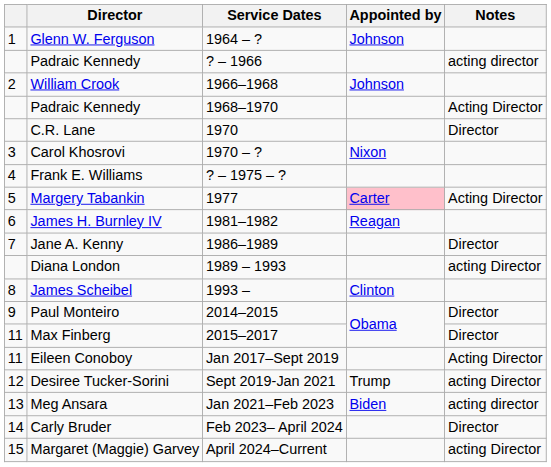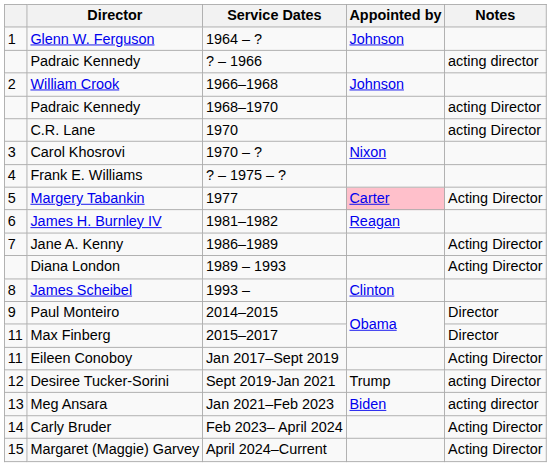 <table class="wikitable">
 <tr>
 <th></th>
 <th>Director</th>
 <th>Service Dates</th>
 <th>Appointed by</th>
 <th>Notes</th>
 </tr>
 <tr>
 <td>1</td>
 <td><a href='#'>Glenn W. Ferguson</a></td>
 <td>1964 – ?</td>
 <td><a href='#'>Johnson</a></td>
 <td></td>
 </tr>
 <tr>
 <td></td>
 <td>Padraic Kennedy</td>
 <td>? – 1966</td>
 <td></td>
 <td>acting director</td>
 </tr>
 <tr>
 <td>2</td>
 <td><a href='#'>William Crook</a></td>
 <td>1966–1968</td>
 <td><a href='#'>Johnson</a></td>
 <td></td>
 </tr>
 <tr>
 <td></td>
 <td>Padraic Kennedy</td>
 <td>1968–1970</td>
 <td></td>
-<td>Acting Director</td>
+<td>acting Director</td>
 </tr>
 <tr>
 <td></td>
 <td>C.R. Lane</td>
 <td>1970</td>
 <td></td>
-<td>Director</td>
+<td>acting Director</td>
 </tr>
 <tr>
 <td>3</td>
 <td>Carol Khosrovi</td>
 <td>1970 – ?</td>
 <td><a href='#'>Nixon</a></td>
 <td></td>
 </tr>
 <tr>
 <td>4</td>
 <td>Frank E. Williams</td>
 <td>? – 1975 – ?</td>
 <td></td>
 <td></td>
 </tr>
 <tr>
 <td>5</td>
 <td><a href='#'>Margery Tabankin</a></td>
 <td>1977</td>
 <td style="background: pink;"><a href='#'>Carter</a></td>
 <td>Acting Director</td>
 </tr>
 <tr>
 <td>6</td>
 <td><a href='#'>James H. Burnley IV</a></td>
 <td>1981–1982</td>
 <td><a href='#'>Reagan</a></td>
 <td></td>
 </tr>
 <tr>
 <td>7</td>
 <td>Jane A. Kenny</td>
 <td>1986–1989</td>
 <td></td>
-<td>Director</td>
+<td>Acting Director</td>
 </tr>
 <tr>
 <td></td>
 <td>Diana London</td>
 <td>1989 – 1993</td>
 <td></td>
-<td>acting Director</td>
+<td>Acting Director</td>
 </tr>
 <tr>
 <td>8</td>
 <td><a href='#'>James Scheibel</a></td>
 <td>1993 –</td>
 <td><a href='#'>Clinton</a></td>
 <td></td>
 </tr>
 <tr>
 <td>9</td>
 <td>Paul Monteiro</td>
 <td>2014–2015</td>
 <td rowspan="2"><a href='#'>Obama</a></td>
 <td>Director</td>
 </tr>
 <tr>
 <td>11</td>
 <td>Max Finberg</td>
 <td>2015–2017</td>
 <td>Director</td>
 </tr>
 <tr>
 <td>11</td>
 <td>Eileen Conoboy</td>
 <td>Jan 2017–Sept 2019</td>
 <td></td>
 <td>Acting Director</td>
 </tr>
 <tr>
 <td>12</td>
 <td>Desiree Tucker-Sorini</td>
 <td>Sept 2019-Jan 2021</td>
 <td>Trump</td>
 <td>acting Director</td>
 </tr>
 <tr>
 <td>13</td>
 <td>Meg Ansara</td>
 <td>Jan 2021–Feb 2023</td>
 <td><a href='#'>Biden</a></td>
 <td>acting director</td>
 </tr>
 <tr>
 <td>14</td>
 <td>Carly Bruder</td>
 <td>Feb 2023– April 2024</td>
 <td></td>
-<td>Director</td>
+<td>Acting Director</td>
 </tr>
 <tr>
 <td>15</td>
 <td>Margaret (Maggie) Garvey</td>
 <td>April 2024–Current</td>
 <td></td>
-<td>acting Director</td>
+<td>Acting Director</td>
 </tr>
 </table>
